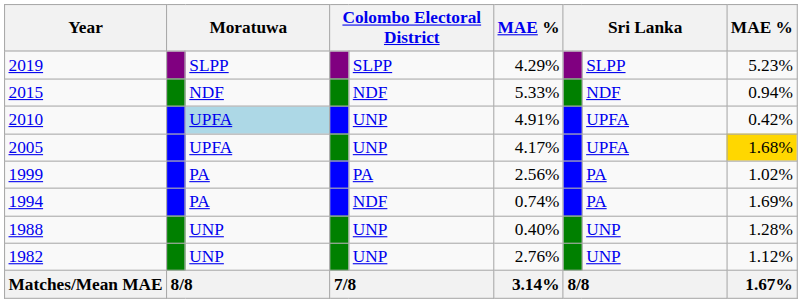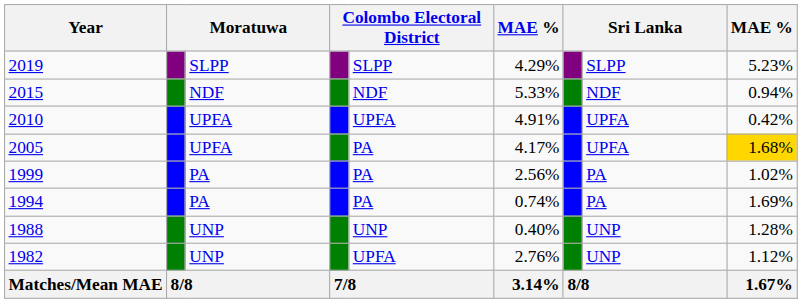 <table class="wikitable">
 <tr>
 <th>Year</th>
 <th colspan="2" width="144px">Moratuwa</th>
 <th colspan="2" width="144px"><a href='#'>Colombo Electoral District</a></th>
 <th><a href='#'>MAE</a> %</th>
 <th colspan="2" width="144px">Sri Lanka</th>
 <th>MAE %</th>
 </tr>
 <tr>
 <td><a href='#'>2019</a></td>
 <td style="background-color:purple;" width="10px"></td>
 <td style="text-align:left;"><a href='#'>SLPP</a></td>
 <td style="background-color:purple;" width="10px"></td>
 <td style="text-align:left;"><a href='#'>SLPP</a></td>
 <td style="text-align:right;">4.29%</td>
 <td style="background-color:purple;" width="10px"></td>
 <td style="text-align:left;"><a href='#'>SLPP</a></td>
 <td style="text-align:right;">5.23%</td>
 </tr>
 <tr>
 <td><a href='#'>2015</a></td>
 <td style="background-color:green;" width="10px"></td>
 <td style="text-align:left;"><a href='#'>NDF</a></td>
 <td style="background-color:green;" width="10px"></td>
 <td style="text-align:left;"><a href='#'>NDF</a></td>
 <td style="text-align:right;">5.33%</td>
 <td style="background-color:green;" width="10px"></td>
 <td style="text-align:left;"><a href='#'>NDF</a></td>
 <td style="text-align:right;">0.94%</td>
 </tr>
 <tr>
 <td><a href='#'>2010</a></td>
 <td style="background-color:blue;" width="10px"></td>
-<td style="background: lightblue; text-align:left;"><a href='#'>UPFA</a></td>
+<td style="text-align:left;"><a href='#'>UPFA</a></td>
 <td style="background-color:blue;" width="10px"></td>
-<td style="text-align:left;"><a href='#'>UNP</a></td>
+<td style="text-align:left;"><a href='#'>UPFA</a></td>
 <td style="text-align:right;">4.91%</td>
 <td style="background-color:blue;" width="10px"></td>
 <td style="text-align:left;"><a href='#'>UPFA</a></td>
 <td style="text-align:right;">0.42%</td>
 </tr>
 <tr>
 <td><a href='#'>2005</a></td>
 <td style="background-color:blue;" width="10px"></td>
 <td style="text-align:left;"><a href='#'>UPFA</a></td>
 <td style="background-color:green;" width="10px"></td>
-<td style="text-align:left;"><a href='#'>UNP</a></td>
+<td style="text-align:left;"><a href='#'>PA</a></td>
 <td style="text-align:right;">4.17%</td>
 <td style="background-color:blue;" width="10px"></td>
 <td style="text-align:left;"><a href='#'>UPFA</a></td>
 <td style="background: gold; text-align:right;">1.68%</td>
 </tr>
 <tr>
 <td><a href='#'>1999</a></td>
 <td style="background-color:blue;" width="10px"></td>
 <td style="text-align:left;"><a href='#'>PA</a></td>
 <td style="background-color:blue;" width="10px"></td>
 <td style="text-align:left;"><a href='#'>PA</a></td>
 <td style="text-align:right;">2.56%</td>
 <td style="background-color:blue;" width="10px"></td>
 <td style="text-align:left;"><a href='#'>PA</a></td>
 <td style="text-align:right;">1.02%</td>
 </tr>
 <tr>
 <td><a href='#'>1994</a></td>
 <td style="background-color:blue;" width="10px"></td>
 <td style="text-align:left;"><a href='#'>PA</a></td>
 <td style="background-color:blue;" width="10px"></td>
-<td style="text-align:left;"><a href='#'>NDF</a></td>
+<td style="text-align:left;"><a href='#'>PA</a></td>
 <td style="text-align:right;">0.74%</td>
 <td style="background-color:blue;" width="10px"></td>
 <td style="text-align:left;"><a href='#'>PA</a></td>
 <td style="text-align:right;">1.69%</td>
 </tr>
 <tr>
 <td><a href='#'>1988</a></td>
 <td style="background-color:green;" width="10px"></td>
 <td style="text-align:left;"><a href='#'>UNP</a></td>
 <td style="background-color:green;" width="10px"></td>
 <td style="text-align:left;"><a href='#'>UNP</a></td>
 <td style="text-align:right;">0.40%</td>
 <td style="background-color:green;" width="10px"></td>
 <td style="text-align:left;"><a href='#'>UNP</a></td>
 <td style="text-align:right;">1.28%</td>
 </tr>
 <tr>
 <td><a href='#'>1982</a></td>
 <td style="background-color:green;" width="10px"></td>
 <td style="text-align:left;"><a href='#'>UNP</a></td>
 <td style="background-color:green;" width="10px"></td>
-<td style="text-align:left;"><a href='#'>UNP</a></td>
+<td style="text-align:left;"><a href='#'>UPFA</a></td>
 <td style="text-align:right;">2.76%</td>
 <td style="background-color:green;" width="10px"></td>
 <td style="text-align:left;"><a href='#'>UNP</a></td>
 <td style="text-align:right;">1.12%</td>
 </tr>
 <tr>
 <th>Matches/Mean MAE</th>
 <th style="text-align:left;"colspan="2" width="144px">8/8</th>
 <th style="text-align:left;"colspan="2" width="144px">7/8</th>
 <th style="text-align:right;">3.14%</th>
 <th style="text-align:left;"colspan="2" width="144px">8/8</th>
 <th style="text-align:right;">1.67%</th>
 </tr>
 </table>
